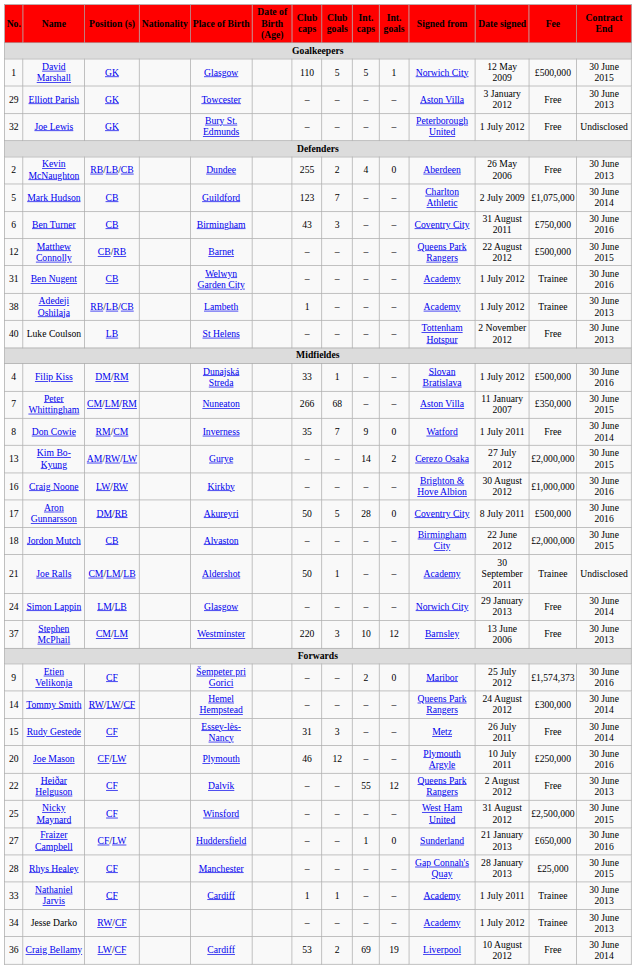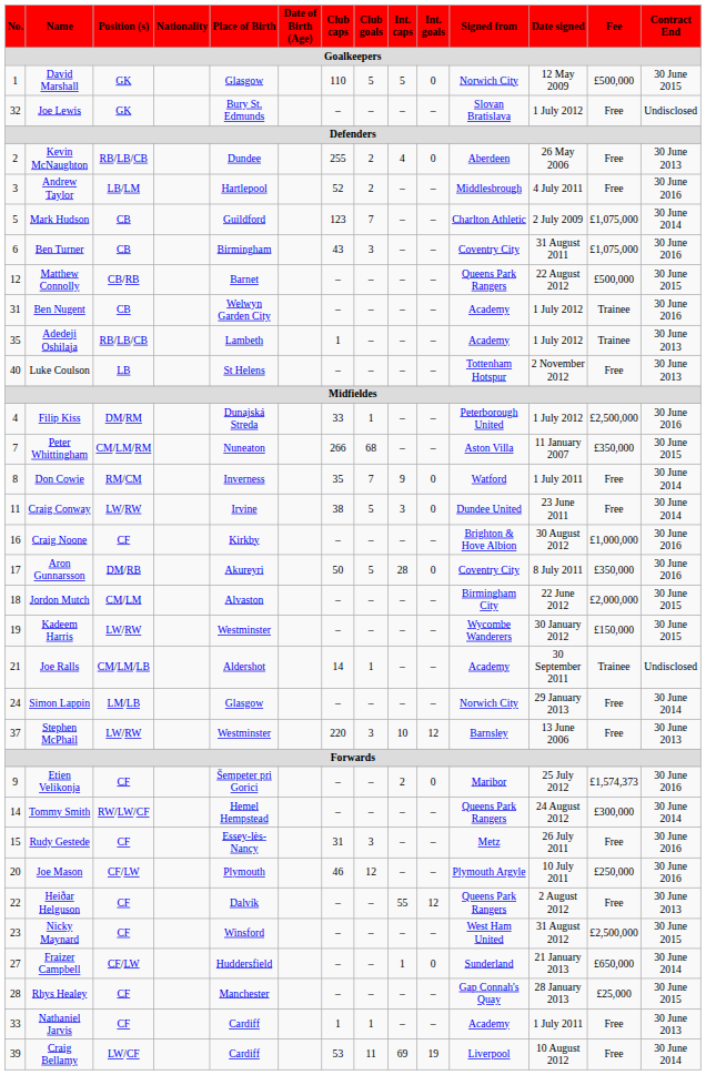 <table class="wikitable" style="text-align:center; font-size:85%; width:100%;">
 <tr>
 <th style="background:#FF0000; color:#000000; text-align:center;">No.</th>
 <th style="background:#FF0000; color:#000000; text-align:center;">Name</th>
 <th style="background:#FF0000; color:#000000; text-align:center;">Position (s)</th>
 <th style="background:#FF0000; color:#000000; text-align:center;">Nationality</th>
 <th style="background:#FF0000; color:#000000; text-align:center;">Place of Birth</th>
 <th style="background:#FF0000; color:#000000; text-align:center;">Date of Birth (Age)</th>
 <th style="background:#FF0000; color:#000000; text-align:center;">Club caps</th>
 <th style="background:#FF0000; color:#000000; text-align:center;">Club goals</th>
 <th style="background:#FF0000; color:#000000; text-align:center;">Int. caps</th>
 <th style="background:#FF0000; color:#000000; text-align:center;">Int. goals</th>
 <th style="background:#FF0000; color:#000000; text-align:center;">Signed from</th>
 <th style="background:#FF0000; color:#000000; text-align:center;">Date signed</th>
 <th style="background:#FF0000; color:#000000; text-align:center;">Fee</th>
 <th style="background:#FF0000; color:#000000; text-align:center;">Contract End</th>
 </tr>
 <tr>
 <th colspan="14" style="background:#dcdcdc; text-align:center;">Goalkeepers</th>
 </tr>
 <tr>
 <td>1</td>
 <td><a href='#'>David Marshall</a></td>
 <td><a href='#'>GK</a></td>
 <td></td>
 <td><a href='#'>Glasgow</a></td>
 <td></td>
 <td>110</td>
 <td>5</td>
 <td>5</td>
-<td>1</td>
+<td>0</td>
 <td><a href='#'>Norwich City</a></td>
 <td>12 May 2009</td>
 <td>£500,000</td>
 <td>30 June 2015</td>
-</tr>
-<tr>
-<td>29</td>
-<td><a href='#'>Elliott Parish</a></td>
-<td><a href='#'>GK</a></td>
-<td></td>
-<td><a href='#'>Towcester</a></td>
-<td></td>
-<td>–</td>
-<td>–</td>
-<td>–</td>
-<td>–</td>
-<td><a href='#'>Aston Villa</a></td>
-<td>3 January 2012</td>
-<td>Free</td>
-<td>30 June 2013</td>
 </tr>
 <tr>
 <td>32</td>
 <td><a href='#'>Joe Lewis</a></td>
 <td><a href='#'>GK</a></td>
 <td></td>
 <td><a href='#'>Bury St. Edmunds</a></td>
 <td></td>
 <td>–</td>
 <td>–</td>
 <td>–</td>
 <td>–</td>
-<td><a href='#'>Peterborough United</a></td>
+<td><a href='#'>Slovan Bratislava</a></td>
 <td>1 July 2012</td>
 <td>Free</td>
 <td>Undisclosed</td>
 </tr>
 <tr>
 <th colspan="14" style="background:#dcdcdc; text-align:center;">Defenders</th>
 </tr>
 <tr>
 <td>2</td>
 <td><a href='#'>Kevin McNaughton</a></td>
 <td><a href='#'>RB</a>/<a href='#'>LB</a>/<a href='#'>CB</a></td>
 <td></td>
 <td><a href='#'>Dundee</a></td>
 <td></td>
 <td>255</td>
 <td>2</td>
 <td>4</td>
 <td>0</td>
 <td><a href='#'>Aberdeen</a></td>
 <td>26 May 2006</td>
 <td>Free</td>
 <td>30 June 2013</td>
+</tr>
+<tr>
+<td>3</td>
+<td><a href='#'>Andrew Taylor</a></td>
+<td><a href='#'>LB</a>/<a href='#'>LM</a></td>
+<td></td>
+<td><a href='#'>Hartlepool</a></td>
+<td></td>
+<td>52</td>
+<td>2</td>
+<td>–</td>
+<td>–</td>
+<td><a href='#'>Middlesbrough</a></td>
+<td>4 July 2011</td>
+<td>Free</td>
+<td>30 June 2016</td>
 </tr>
 <tr>
 <td>5</td>
 <td><a href='#'>Mark Hudson</a></td>
 <td><a href='#'>CB</a></td>
 <td></td>
 <td><a href='#'>Guildford</a></td>
 <td></td>
 <td>123</td>
 <td>7</td>
 <td>–</td>
 <td>–</td>
 <td><a href='#'>Charlton Athletic</a></td>
 <td>2 July 2009</td>
 <td>£1,075,000</td>
 <td>30 June 2014</td>
 </tr>
 <tr>
 <td>6</td>
 <td><a href='#'>Ben Turner</a></td>
 <td><a href='#'>CB</a></td>
 <td></td>
 <td><a href='#'>Birmingham</a></td>
 <td></td>
 <td>43</td>
 <td>3</td>
 <td>–</td>
 <td>–</td>
 <td><a href='#'>Coventry City</a></td>
 <td>31 August 2011</td>
-<td>£750,000</td>
+<td>£1,075,000</td>
 <td>30 June 2016</td>
 </tr>
 <tr>
 <td>12</td>
 <td><a href='#'>Matthew Connolly</a></td>
 <td><a href='#'>CB</a>/<a href='#'>RB</a></td>
 <td></td>
 <td><a href='#'>Barnet</a></td>
 <td></td>
 <td>–</td>
 <td>–</td>
 <td>–</td>
 <td>–</td>
 <td><a href='#'>Queens Park Rangers</a></td>
 <td>22 August 2012</td>
 <td>£500,000</td>
 <td>30 June 2015</td>
 </tr>
 <tr>
 <td>31</td>
 <td><a href='#'>Ben Nugent</a></td>
 <td><a href='#'>CB</a></td>
 <td></td>
 <td><a href='#'>Welwyn Garden City</a></td>
 <td></td>
 <td>–</td>
 <td>–</td>
 <td>–</td>
 <td>–</td>
 <td><a href='#'>Academy</a></td>
 <td>1 July 2012</td>
 <td>Trainee</td>
 <td>30 June 2016</td>
 </tr>
 <tr>
-<td>38</td>
+<td>35</td>
 <td><a href='#'>Adedeji Oshilaja</a></td>
 <td><a href='#'>RB</a>/<a href='#'>LB</a>/<a href='#'>CB</a></td>
 <td></td>
 <td><a href='#'>Lambeth</a></td>
 <td></td>
 <td>1</td>
 <td>–</td>
 <td>–</td>
 <td>–</td>
 <td><a href='#'>Academy</a></td>
 <td>1 July 2012</td>
 <td>Trainee</td>
 <td>30 June 2013</td>
 </tr>
 <tr>
 <td>40</td>
 <td>Luke Coulson</td>
 <td><a href='#'>LB</a></td>
 <td></td>
 <td><a href='#'>St Helens</a></td>
 <td></td>
 <td>–</td>
 <td>–</td>
 <td>–</td>
 <td>–</td>
 <td><a href='#'>Tottenham Hotspur</a></td>
 <td>2 November 2012</td>
 <td>Free</td>
 <td>30 June 2013</td>
 </tr>
 <tr>
 <th colspan="14" style="background:#dcdcdc; text-align:center;">Midfieldes</th>
 </tr>
 <tr>
 <td>4</td>
 <td><a href='#'>Filip Kiss</a></td>
 <td><a href='#'>DM</a>/<a href='#'>RM</a></td>
 <td></td>
 <td><a href='#'>Dunajská Streda</a></td>
 <td></td>
 <td>33</td>
 <td>1</td>
 <td>–</td>
 <td>–</td>
-<td><a href='#'>Slovan Bratislava</a></td>
+<td><a href='#'>Peterborough United</a></td>
 <td>1 July 2012</td>
-<td>£500,000</td>
+<td>£2,500,000</td>
 <td>30 June 2016</td>
 </tr>
 <tr>
 <td>7</td>
 <td><a href='#'>Peter Whittingham</a></td>
 <td><a href='#'>CM</a>/<a href='#'>LM</a>/<a href='#'>RM</a></td>
 <td></td>
 <td><a href='#'>Nuneaton</a></td>
 <td></td>
 <td>266</td>
 <td>68</td>
 <td>–</td>
 <td>–</td>
 <td><a href='#'>Aston Villa</a></td>
 <td>11 January 2007</td>
 <td>£350,000</td>
 <td>30 June 2015</td>
 </tr>
 <tr>
 <td>8</td>
 <td><a href='#'>Don Cowie</a></td>
 <td><a href='#'>RM</a>/<a href='#'>CM</a></td>
 <td></td>
 <td><a href='#'>Inverness</a></td>
 <td></td>
 <td>35</td>
 <td>7</td>
 <td>9</td>
 <td>0</td>
 <td><a href='#'>Watford</a></td>
 <td>1 July 2011</td>
 <td>Free</td>
 <td>30 June 2014</td>
 </tr>
 <tr>
-<td>13</td>
-<td><a href='#'>Kim Bo-Kyung</a></td>
-<td><a href='#'>AM</a>/<a href='#'>RW</a>/<a href='#'>LW</a></td>
+<td>11</td>
+<td><a href='#'>Craig Conway</a></td>
+<td><a href='#'>LW</a>/<a href='#'>RW</a></td>
 <td></td>
-<td><a href='#'>Gurye</a></td>
+<td><a href='#'>Irvine</a></td>
 <td></td>
-<td>–</td>
-<td>–</td>
-<td>14</td>
-<td>2</td>
-<td><a href='#'>Cerezo Osaka</a></td>
-<td>27 July 2012</td>
-<td>£2,000,000</td>
-<td>30 June 2015</td>
+<td>38</td>
+<td>5</td>
+<td>3</td>
+<td>0</td>
+<td><a href='#'>Dundee United</a></td>
+<td>23 June 2011</td>
+<td>Free</td>
+<td>30 June 2014</td>
 </tr>
 <tr>
 <td>16</td>
 <td><a href='#'>Craig Noone</a></td>
-<td><a href='#'>LW</a>/<a href='#'>RW</a></td>
+<td><a href='#'>CF</a></td>
 <td></td>
 <td><a href='#'>Kirkby</a></td>
 <td></td>
 <td>–</td>
 <td>–</td>
 <td>–</td>
 <td>–</td>
 <td><a href='#'>Brighton & Hove Albion</a></td>
 <td>30 August 2012</td>
 <td>£1,000,000</td>
 <td>30 June 2016</td>
 </tr>
 <tr>
 <td>17</td>
 <td><a href='#'>Aron Gunnarsson</a></td>
 <td><a href='#'>DM</a>/<a href='#'>RB</a></td>
 <td></td>
 <td><a href='#'>Akureyri</a></td>
 <td></td>
 <td>50</td>
 <td>5</td>
 <td>28</td>
 <td>0</td>
 <td><a href='#'>Coventry City</a></td>
 <td>8 July 2011</td>
-<td>£500,000</td>
+<td>£350,000</td>
 <td>30 June 2016</td>
 </tr>
 <tr>
 <td>18</td>
 <td><a href='#'>Jordon Mutch</a></td>
-<td><a href='#'>CB</a></td>
+<td><a href='#'>CM</a>/<a href='#'>LM</a></td>
 <td></td>
 <td><a href='#'>Alvaston</a></td>
 <td></td>
 <td>–</td>
 <td>–</td>
 <td>–</td>
 <td>–</td>
 <td><a href='#'>Birmingham City</a></td>
 <td>22 June 2012</td>
 <td>£2,000,000</td>
 <td>30 June 2015</td>
 </tr>
 <tr>
+<td>19</td>
+<td><a href='#'>Kadeem Harris</a></td>
+<td><a href='#'>LW</a>/<a href='#'>RW</a></td>
+<td></td>
+<td><a href='#'>Westminster</a></td>
+<td></td>
+<td>–</td>
+<td>–</td>
+<td>–</td>
+<td>–</td>
+<td><a href='#'>Wycombe Wanderers</a></td>
+<td>30 January 2012</td>
+<td>£150,000</td>
+<td>30 June 2015</td>
+</tr>
+<tr>
 <td>21</td>
 <td><a href='#'>Joe Ralls</a></td>
 <td><a href='#'>CM</a>/<a href='#'>LM</a>/<a href='#'>LB</a></td>
 <td></td>
 <td><a href='#'>Aldershot</a></td>
 <td></td>
-<td>50</td>
+<td>14</td>
 <td>1</td>
 <td>–</td>
 <td>–</td>
 <td><a href='#'>Academy</a></td>
 <td>30 September 2011</td>
 <td>Trainee</td>
 <td>Undisclosed</td>
 </tr>
 <tr>
 <td>24</td>
 <td><a href='#'>Simon Lappin</a></td>
 <td><a href='#'>LM</a>/<a href='#'>LB</a></td>
 <td></td>
 <td><a href='#'>Glasgow</a></td>
 <td></td>
 <td>–</td>
 <td>–</td>
 <td>–</td>
 <td>–</td>
 <td><a href='#'>Norwich City</a></td>
 <td>29 January 2013</td>
 <td>Free</td>
 <td>30 June 2014</td>
 </tr>
 <tr>
 <td>37</td>
 <td><a href='#'>Stephen McPhail</a></td>
-<td><a href='#'>CM</a>/<a href='#'>LM</a></td>
+<td><a href='#'>LW</a>/<a href='#'>RW</a></td>
 <td></td>
 <td><a href='#'>Westminster</a> </td>
 <td></td>
 <td>220</td>
 <td>3</td>
 <td>10</td>
 <td>12</td>
 <td><a href='#'>Barnsley</a></td>
 <td>13 June 2006</td>
 <td>Free</td>
 <td>30 June 2013</td>
 </tr>
 <tr>
 <th colspan="14" style="background:#dcdcdc; text-align:center;">Forwards</th>
 </tr>
 <tr>
 <td>9</td>
 <td><a href='#'>Etien Velikonja</a></td>
 <td><a href='#'>CF</a></td>
 <td></td>
 <td><a href='#'>Šempeter pri Gorici</a></td>
 <td></td>
 <td>–</td>
 <td>–</td>
 <td>2</td>
 <td>0</td>
 <td><a href='#'>Maribor</a></td>
 <td>25 July 2012</td>
 <td>£1,574,373</td>
 <td>30 June 2016</td>
 </tr>
 <tr>
 <td>14</td>
 <td><a href='#'>Tommy Smith</a></td>
 <td><a href='#'>RW</a>/<a href='#'>LW</a>/<a href='#'>CF</a></td>
 <td></td>
 <td><a href='#'>Hemel Hempstead</a></td>
 <td></td>
 <td>–</td>
 <td>–</td>
 <td>–</td>
 <td>–</td>
 <td><a href='#'>Queens Park Rangers</a></td>
 <td>24 August 2012</td>
 <td>£300,000</td>
 <td>30 June 2014</td>
 </tr>
 <tr>
 <td>15</td>
 <td><a href='#'>Rudy Gestede</a></td>
 <td><a href='#'>CF</a></td>
 <td></td>
 <td><a href='#'>Essey-lès-Nancy</a> </td>
 <td></td>
 <td>31</td>
 <td>3</td>
 <td>–</td>
 <td>–</td>
 <td><a href='#'>Metz</a></td>
 <td>26 July 2011</td>
 <td>Free</td>
-<td>30 June 2014</td>
+<td>30 June 2016</td>
 </tr>
 <tr>
 <td>20</td>
 <td><a href='#'>Joe Mason</a></td>
 <td><a href='#'>CF</a>/<a href='#'>LW</a></td>
 <td></td>
 <td><a href='#'>Plymouth</a> </td>
 <td></td>
 <td>46</td>
 <td>12</td>
 <td>–</td>
 <td>–</td>
 <td><a href='#'>Plymouth Argyle</a></td>
 <td>10 July 2011</td>
 <td>£250,000</td>
 <td>30 June 2016</td>
 </tr>
 <tr>
 <td>22</td>
 <td><a href='#'>Heiðar Helguson</a></td>
 <td><a href='#'>CF</a></td>
 <td></td>
 <td><a href='#'>Dalvík</a></td>
 <td></td>
 <td>–</td>
 <td>–</td>
 <td>55</td>
 <td>12</td>
 <td><a href='#'>Queens Park Rangers</a></td>
 <td>2 August 2012</td>
 <td>Free</td>
 <td>30 June 2013</td>
 </tr>
 <tr>
-<td>25</td>
+<td>23</td>
 <td><a href='#'>Nicky Maynard</a></td>
 <td><a href='#'>CF</a></td>
 <td></td>
 <td><a href='#'>Winsford</a></td>
 <td></td>
 <td>–</td>
 <td>–</td>
 <td>–</td>
 <td>–</td>
 <td><a href='#'>West Ham United</a></td>
 <td>31 August 2012</td>
 <td>£2,500,000</td>
 <td>30 June 2015</td>
 </tr>
 <tr>
 <td>27</td>
 <td><a href='#'>Fraizer Campbell</a></td>
 <td><a href='#'>CF</a>/<a href='#'>LW</a></td>
 <td></td>
 <td><a href='#'>Huddersfield</a></td>
 <td></td>
 <td>–</td>
 <td>–</td>
 <td>1</td>
 <td>0</td>
 <td><a href='#'>Sunderland</a></td>
 <td>21 January 2013</td>
 <td>£650,000</td>
-<td>30 June 2016</td>
+<td>30 June 2014</td>
 </tr>
 <tr>
 <td>28</td>
 <td><a href='#'>Rhys Healey</a></td>
 <td><a href='#'>CF</a></td>
 <td></td>
 <td><a href='#'>Manchester</a></td>
 <td></td>
 <td>–</td>
 <td>–</td>
 <td>–</td>
 <td>–</td>
 <td><a href='#'>Gap Connah's Quay</a></td>
 <td>28 January 2013</td>
 <td>£25,000</td>
 <td>30 June 2015</td>
 </tr>
 <tr>
 <td>33</td>
 <td><a href='#'>Nathaniel Jarvis</a></td>
 <td><a href='#'>CF</a></td>
 <td></td>
 <td><a href='#'>Cardiff</a></td>
 <td></td>
 <td>1</td>
 <td>1</td>
 <td>–</td>
 <td>–</td>
 <td><a href='#'>Academy</a></td>
 <td>1 July 2011</td>
-<td>Trainee</td>
+<td>Free</td>
 <td>30 June 2013</td>
 </tr>
 <tr>
-<td>34</td>
-<td>Jesse Darko</td>
-<td><a href='#'>RW</a>/<a href='#'>CF</a></td>
-<td></td>
-<td></td>
-<td></td>
-<td>–</td>
-<td>–</td>
-<td>–</td>
-<td>–</td>
-<td><a href='#'>Academy</a></td>
-<td>1 July 2012</td>
-<td>Trainee</td>
-<td>30 June 2013</td>
-</tr>
-<tr>
-<td>36</td>
+<td>39</td>
 <td><a href='#'>Craig Bellamy</a></td>
 <td><a href='#'>LW</a>/<a href='#'>CF</a></td>
 <td></td>
 <td><a href='#'>Cardiff</a></td>
 <td></td>
 <td>53</td>
-<td>2</td>
+<td>11</td>
 <td>69</td>
 <td>19</td>
 <td><a href='#'>Liverpool</a></td>
 <td>10 August 2012</td>
 <td>Free</td>
 <td>30 June 2014</td>
 </tr>
 </table>
